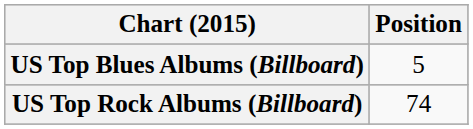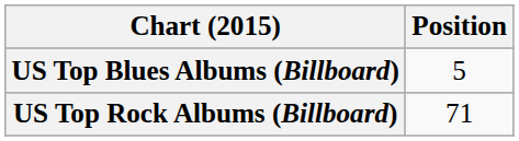 <table class="wikitable sortable plainrowheaders" style="text-align:center">
 <tr>
 <th scope="col">Chart (2015)</th>
 <th scope="col">Position</th>
 </tr>
 <tr>
 <th scope="row">US Top Blues Albums (<em>Billboard</em>)</th>
 <td>5</td>
 </tr>
 <tr>
 <th scope="row">US Top Rock Albums (<em>Billboard</em>)</th>
-<td>74</td>
+<td>71</td>
 </tr>
 </table>
